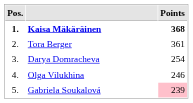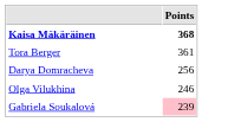 <table cellspacing="1" cellpadding="3" style="border:1px solid #AAAAAA;font-size:90%">
 <tr bgcolor="#E4E4E4">
-<th style="border-bottom:1px solid #AAAAAA" width=10>Pos.</th>
 <th style="border-bottom:1px solid #AAAAAA" width=200></th>
 <th style="border-bottom:1px solid #AAAAAA" width=20>Points</th>
 </tr>
 <tr>
-<td align="center"><strong>1.</strong></td>
 <td> <strong><a href='#'>Kaisa Mäkäräinen</a></strong></td>
 <td align="right"><strong>368</strong></td>
 </tr>
 <tr>
-<td align="center">2.</td>
 <td> <a href='#'>Tora Berger</a></td>
 <td align="right">361</td>
 </tr>
 <tr>
-<td align="center">3.</td>
 <td> <a href='#'>Darya Domracheva</a></td>
-<td align="right">254</td>
+<td align="right">256</td>
 </tr>
 <tr>
-<td align="center">4.</td>
 <td> <a href='#'>Olga Vilukhina</a></td>
 <td align="right">246</td>
 </tr>
 <tr>
-<td align="center">5.</td>
 <td> <a href='#'>Gabriela Soukalová</a></td>
 <td align="right" style="background: pink;">239</td>
 </tr>
 </table>
